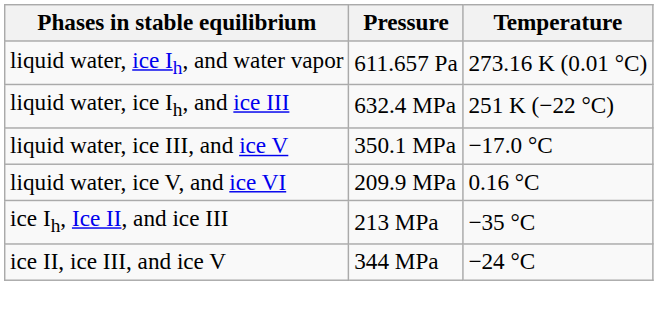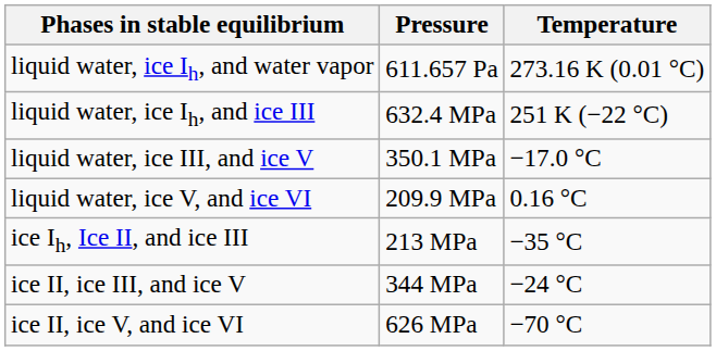 <table class="wikitable">
 <tr>
 <th>Phases in stable equilibrium</th>
 <th>Pressure</th>
 <th>Temperature</th>
 </tr>
 <tr>
 <td>liquid water, <a href='#'>ice I<sub>h</sub></a>, and water vapor</td>
 <td>611.657 Pa</td>
 <td>273.16 K (0.01 °C)</td>
 </tr>
 <tr>
 <td>liquid water, ice I<sub>h</sub>, and <a href='#'>ice III</a></td>
 <td>632.4 MPa</td>
 <td>251 K (−22 °C)</td>
 </tr>
 <tr>
 <td>liquid water, ice III, and <a href='#'>ice V</a></td>
 <td>350.1 MPa</td>
 <td>−17.0 °C</td>
 </tr>
 <tr>
 <td>liquid water, ice V, and <a href='#'>ice VI</a></td>
 <td>209.9 MPa</td>
 <td>0.16 °C</td>
 </tr>
 <tr>
 <td>ice I<sub>h</sub>, <a href='#'>Ice II</a>, and ice III</td>
 <td>213 MPa</td>
 <td>−35 °C</td>
 </tr>
 <tr>
 <td>ice II, ice III, and ice V</td>
 <td>344 MPa</td>
 <td>−24 °C</td>
 </tr>
+<tr>
+<td>ice II, ice V, and ice VI</td>
+<td>626 MPa</td>
+<td>−70 °C</td>
+</tr>
 </table>
